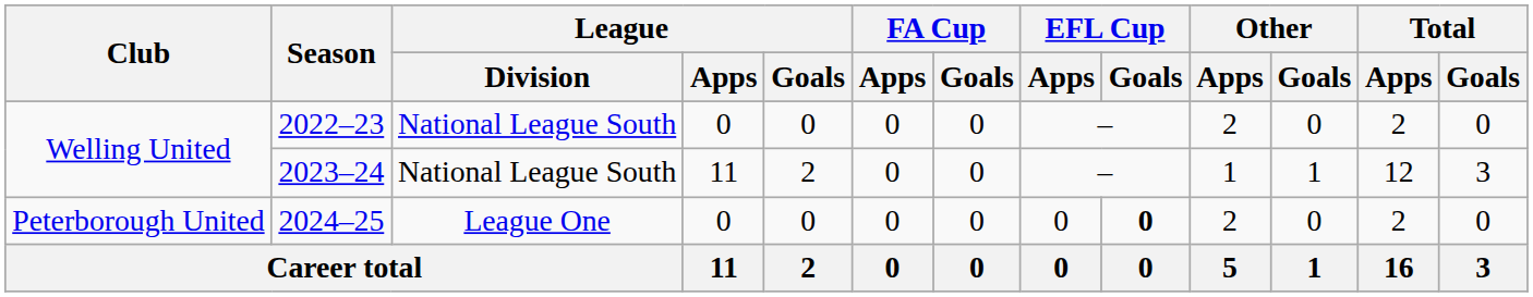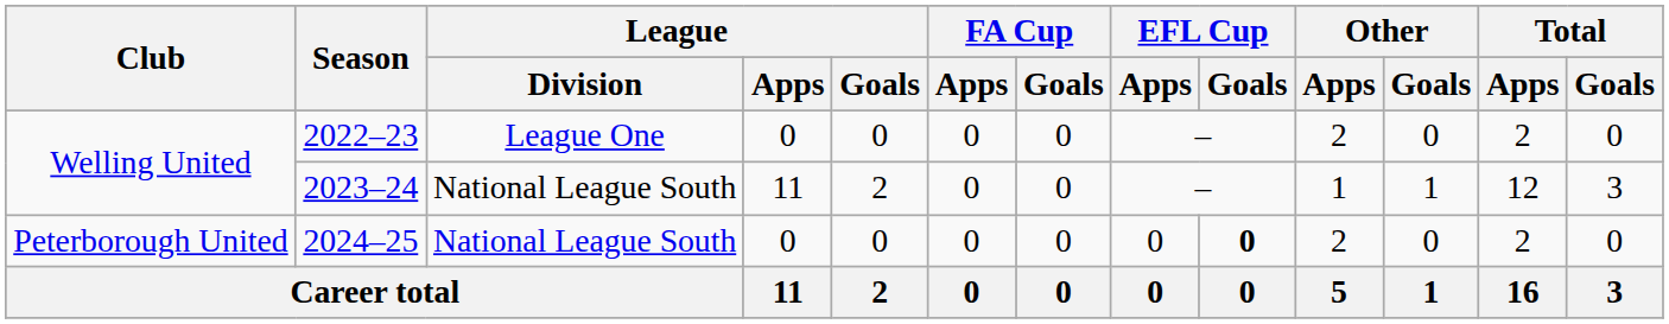 <table class="wikitable" style="text-align: center;">
 <tr>
 <th rowspan="2">Club</th>
 <th rowspan="2">Season</th>
 <th colspan="3">League</th>
 <th colspan="2"><a href='#'>FA Cup</a></th>
 <th colspan="2"><a href='#'>EFL Cup</a></th>
 <th colspan="2">Other</th>
 <th colspan="2">Total</th>
 </tr>
 <tr>
 <th>Division</th>
 <th>Apps</th>
 <th>Goals</th>
 <th>Apps</th>
 <th>Goals</th>
 <th>Apps</th>
 <th>Goals</th>
 <th>Apps</th>
 <th>Goals</th>
 <th>Apps</th>
 <th>Goals</th>
 </tr>
 <tr>
 <td rowspan="2"><a href='#'>Welling United</a></td>
 <td><a href='#'>2022–23</a></td>
-<td><a href='#'>National League South</a></td>
+<td><a href='#'>League One</a></td>
 <td>0</td>
 <td>0</td>
 <td>0</td>
 <td>0</td>
 <td colspan="2">–</td>
 <td>2</td>
 <td>0</td>
 <td>2</td>
 <td>0</td>
 </tr>
 <tr>
 <td><a href='#'>2023–24</a></td>
 <td>National League South</td>
 <td>11</td>
 <td>2</td>
 <td>0</td>
 <td>0</td>
 <td colspan="2">–</td>
 <td>1</td>
 <td>1</td>
 <td>12</td>
 <td>3</td>
 </tr>
 <tr>
 <td><a href='#'>Peterborough United</a></td>
 <td><a href='#'>2024–25</a></td>
-<td><a href='#'>League One</a></td>
+<td><a href='#'>National League South</a></td>
 <td>0</td>
 <td>0</td>
 <td>0</td>
 <td>0</td>
 <td>0</td>
 <td><strong>0</strong></td>
 <td>2</td>
 <td>0</td>
 <td>2</td>
 <td>0</td>
 </tr>
 <tr>
 <th colspan="3">Career total</th>
 <th>11</th>
 <th>2</th>
 <th>0</th>
 <th>0</th>
 <th>0</th>
 <th>0</th>
 <th>5</th>
 <th>1</th>
 <th>16</th>
 <th>3</th>
 </tr>
 </table>
